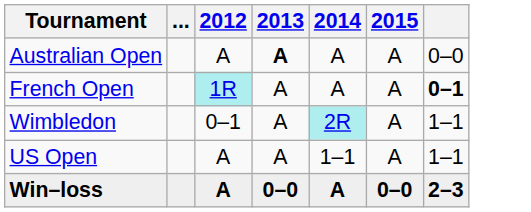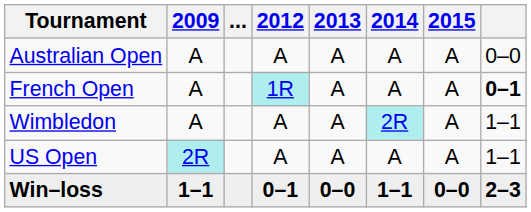 <table class=wikitable style=text-align:center;>
 <tr>
 <th>Tournament</th>
+<th><a href='#'>2009</a></th>
 <th>...</th>
 <th><a href='#'>2012</a></th>
 <th><a href='#'>2013</a></th>
 <th><a href='#'>2014</a></th>
 <th><a href='#'>2015</a></th>
 <th></th>
 </tr>
 <tr>
 <td style="text-align:left;"><a href='#'>Australian Open</a></td>
+<td>A</td>
 <td></td>
 <td>A</td>
-<td><strong>A</strong></td>
+<td>A</td>
 <td>A</td>
 <td>A</td>
 <td>0–0</td>
 </tr>
 <tr>
 <td style="text-align:left;"><a href='#'>French Open</a></td>
+<td>A</td>
 <td></td>
 <td style="background:#afeeee;"><a href='#'>1R</a></td>
 <td>A</td>
 <td>A</td>
 <td>A</td>
 <td><strong>0–1</strong></td>
 </tr>
 <tr>
 <td style="text-align:left;"><a href='#'>Wimbledon</a></td>
+<td>A</td>
 <td></td>
-<td>0–1</td>
+<td>A</td>
 <td>A</td>
 <td style="background:#afeeee;"><a href='#'>2R</a></td>
 <td>A</td>
 <td>1–1</td>
 </tr>
 <tr>
 <td style="text-align:left;"><a href='#'>US Open</a></td>
+<td style="background:#afeeee;"><a href='#'>2R</a></td>
 <td></td>
 <td>A</td>
 <td>A</td>
-<td>1–1</td>
+<td>A</td>
 <td>A</td>
 <td>1–1</td>
 </tr>
 <tr style=background:#efefef;font-weight:bold>
 <td style="text-align:left;">Win–loss</td>
+<td>1–1</td>
 <td></td>
-<td>A</td>
+<td>0–1</td>
 <td>0–0</td>
-<td>A</td>
+<td>1–1</td>
 <td>0–0</td>
 <td>2–3</td>
 </tr>
 </table>
